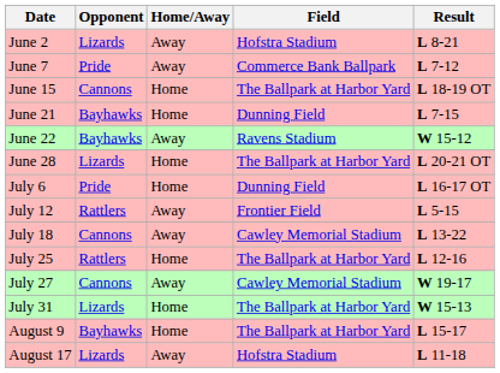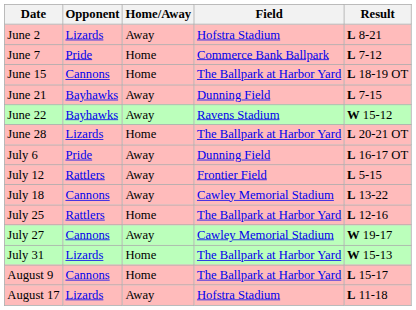 <table class="wikitable">
 <tr>
 <th>Date</th>
 <th>Opponent</th>
 <th>Home/Away</th>
 <th>Field</th>
 <th>Result</th>
 </tr>
 <tr bgcolor="ffbbbb">
 <td>June 2</td>
 <td><a href='#'>Lizards</a></td>
 <td>Away</td>
 <td><a href='#'>Hofstra Stadium</a></td>
 <td><strong>L</strong> 8-21</td>
 </tr>
 <tr bgcolor="ffbbbb">
 <td>June 7</td>
 <td><a href='#'>Pride</a></td>
-<td>Away</td>
+<td>Home</td>
 <td><a href='#'>Commerce Bank Ballpark</a></td>
 <td><strong>L</strong> 7-12</td>
 </tr>
 <tr bgcolor="ffbbbb">
 <td>June 15</td>
 <td><a href='#'>Cannons</a></td>
 <td>Home</td>
 <td><a href='#'>The Ballpark at Harbor Yard</a></td>
 <td><strong>L</strong> 18-19 OT</td>
 </tr>
 <tr bgcolor="ffbbbb">
 <td>June 21</td>
 <td><a href='#'>Bayhawks</a></td>
-<td>Home</td>
+<td>Away</td>
 <td><a href='#'>Dunning Field</a></td>
 <td><strong>L</strong> 7-15</td>
 </tr>
 <tr bgcolor="bbffbb">
 <td>June 22</td>
 <td><a href='#'>Bayhawks</a></td>
 <td>Away</td>
 <td><a href='#'>Ravens Stadium</a></td>
 <td><strong>W</strong> 15-12</td>
 </tr>
 <tr bgcolor="ffbbbb">
 <td>June 28</td>
 <td><a href='#'>Lizards</a></td>
 <td>Home</td>
 <td><a href='#'>The Ballpark at Harbor Yard</a></td>
 <td><strong>L</strong> 20-21 OT</td>
 </tr>
 <tr bgcolor="ffbbbb">
 <td>July 6</td>
 <td><a href='#'>Pride</a></td>
-<td>Home</td>
+<td>Away</td>
 <td><a href='#'>Dunning Field</a></td>
 <td><strong>L</strong> 16-17 OT</td>
 </tr>
 <tr bgcolor="ffbbbb">
 <td>July 12</td>
 <td><a href='#'>Rattlers</a></td>
 <td>Away</td>
 <td><a href='#'>Frontier Field</a></td>
 <td><strong>L</strong> 5-15</td>
 </tr>
 <tr bgcolor="ffbbbb">
 <td>July 18</td>
 <td><a href='#'>Cannons</a></td>
 <td>Away</td>
 <td><a href='#'>Cawley Memorial Stadium</a></td>
 <td><strong>L</strong> 13-22</td>
 </tr>
 <tr bgcolor="ffbbbb">
 <td>July 25</td>
 <td><a href='#'>Rattlers</a></td>
 <td>Home</td>
 <td><a href='#'>The Ballpark at Harbor Yard</a></td>
 <td><strong>L</strong> 12-16</td>
 </tr>
 <tr bgcolor="bbffbb">
 <td>July 27</td>
 <td><a href='#'>Cannons</a></td>
 <td>Away</td>
 <td><a href='#'>Cawley Memorial Stadium</a></td>
 <td><strong>W</strong> 19-17</td>
 </tr>
 <tr bgcolor="bbffbb">
 <td>July 31</td>
 <td><a href='#'>Lizards</a></td>
 <td>Home</td>
 <td><a href='#'>The Ballpark at Harbor Yard</a></td>
 <td><strong>W</strong> 15-13</td>
 </tr>
 <tr bgcolor="ffbbbb">
 <td>August 9</td>
-<td><a href='#'>Bayhawks</a></td>
+<td><a href='#'>Cannons</a></td>
 <td>Home</td>
 <td><a href='#'>The Ballpark at Harbor Yard</a></td>
 <td><strong>L</strong> 15-17</td>
 </tr>
 <tr bgcolor="ffbbbb">
 <td>August 17</td>
 <td><a href='#'>Lizards</a></td>
 <td>Away</td>
 <td><a href='#'>Hofstra Stadium</a></td>
 <td><strong>L</strong> 11-18</td>
 </tr>
 </table>
